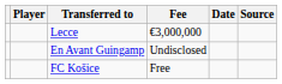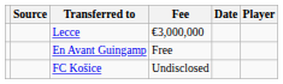 <table class="wikitable plainrowheaders sortable">
 <tr>
 <th></th>
-<th scope="col">Player</th>
+<th scope="col">Source</th>
 <th>Transferred to</th>
 <th style="width: 65px;">Fee</th>
 <th scope="col">Date</th>
-<th scope="col">Source</th>
+<th scope="col">Player</th>
 </tr>
 <tr>
 <td align=center></td>
 <td></td>
 <td> <a href='#'>Lecce</a></td>
 <td>€3,000,000</td>
 <td></td>
 <td></td>
 </tr>
 <tr>
 <td align=center></td>
 <td></td>
 <td> <a href='#'>En Avant Guingamp</a></td>
-<td>Undisclosed</td>
+<td>Free</td>
 <td></td>
 <td></td>
 </tr>
 <tr>
 <td align=center></td>
 <td></td>
 <td> <a href='#'>FC Košice</a></td>
-<td>Free</td>
+<td>Undisclosed</td>
 <td></td>
 <td></td>
 </tr>
 </table>
